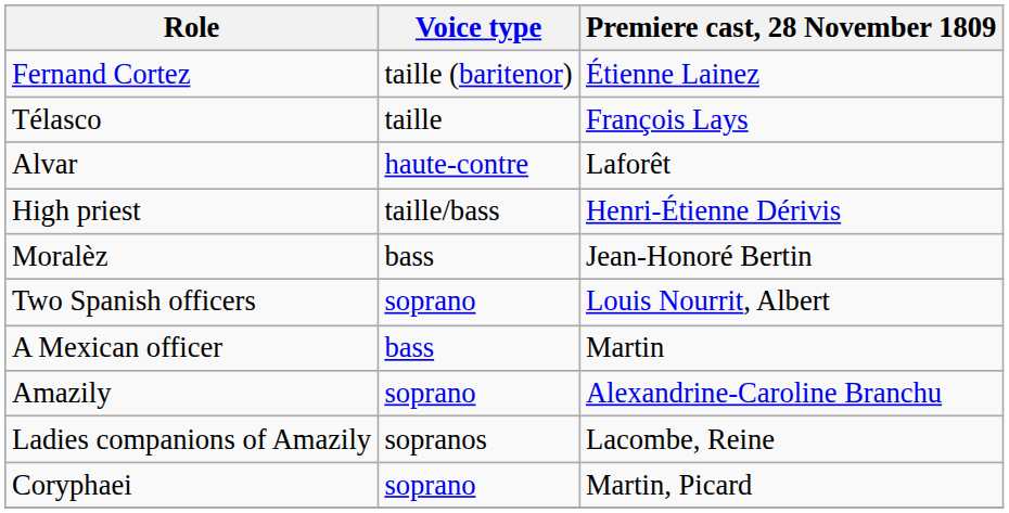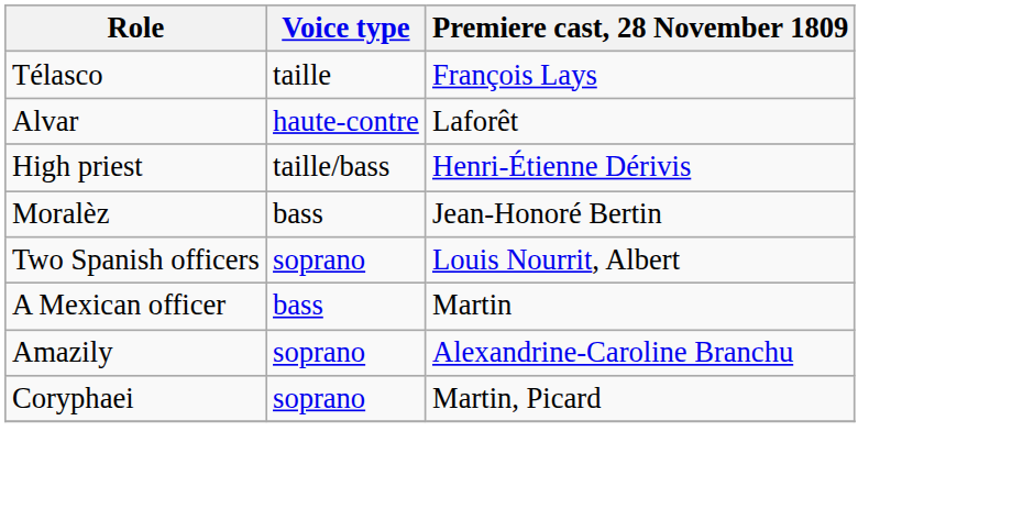 <table class="wikitable">
 <tr>
 <th>Role</th>
 <th><a href='#'>Voice type</a></th>
 <th>Premiere cast, 28 November 1809</th>
-</tr>
-<tr>
-<td><a href='#'>Fernand Cortez</a></td>
-<td>taille (<a href='#'>baritenor</a>)</td>
-<td><a href='#'>Étienne Lainez</a></td>
 </tr>
 <tr>
 <td>Télasco</td>
 <td>taille</td>
 <td><a href='#'>François Lays</a></td>
 </tr>
 <tr>
 <td>Alvar</td>
 <td><a href='#'>haute-contre</a></td>
 <td>Laforêt</td>
 </tr>
 <tr>
 <td>High priest</td>
 <td>taille/bass</td>
 <td><a href='#'>Henri-Étienne Dérivis</a></td>
 </tr>
 <tr>
 <td>Moralèz</td>
 <td>bass</td>
 <td>Jean-Honoré Bertin</td>
 </tr>
 <tr>
 <td>Two Spanish officers</td>
 <td><a href='#'>soprano</a></td>
 <td><a href='#'>Louis Nourrit</a>, Albert</td>
 </tr>
 <tr>
 <td>A Mexican officer</td>
 <td><a href='#'>bass</a></td>
 <td>Martin</td>
 </tr>
 <tr>
 <td>Amazily</td>
 <td><a href='#'>soprano</a></td>
 <td><a href='#'>Alexandrine-Caroline Branchu</a></td>
 </tr>
 <tr>
-<td>Ladies companions of Amazily</td>
-<td>sopranos</td>
-<td>Lacombe, Reine</td>
-</tr>
-<tr>
 <td>Coryphaei</td>
 <td><a href='#'>soprano</a></td>
 <td>Martin, Picard</td>
 </tr>
 <tr>
 </tr>
 </table>
